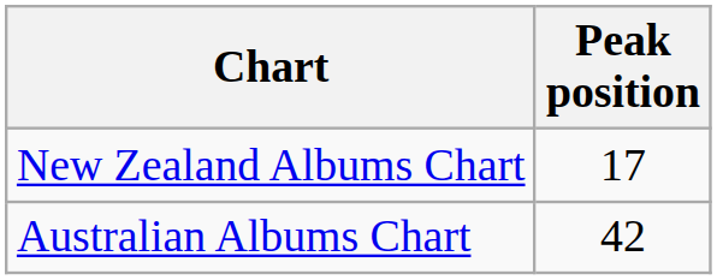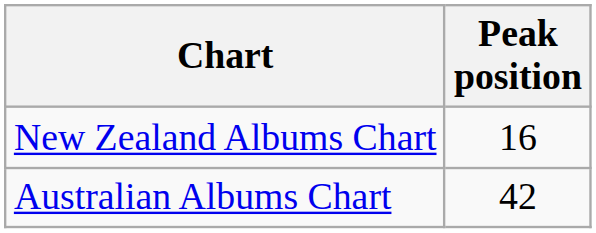 <table class="wikitable sortable">
 <tr>
 <th>Chart</th>
 <th>Peak<br>position</th>
 </tr>
 <tr>
 <td><a href='#'>New Zealand Albums Chart</a></td>
-<td align="center">17</td>
+<td align="center">16</td>
 </tr>
 <tr>
 <td><a href='#'>Australian Albums Chart</a></td>
 <td align="center">42</td>
 </tr>
 </table>
